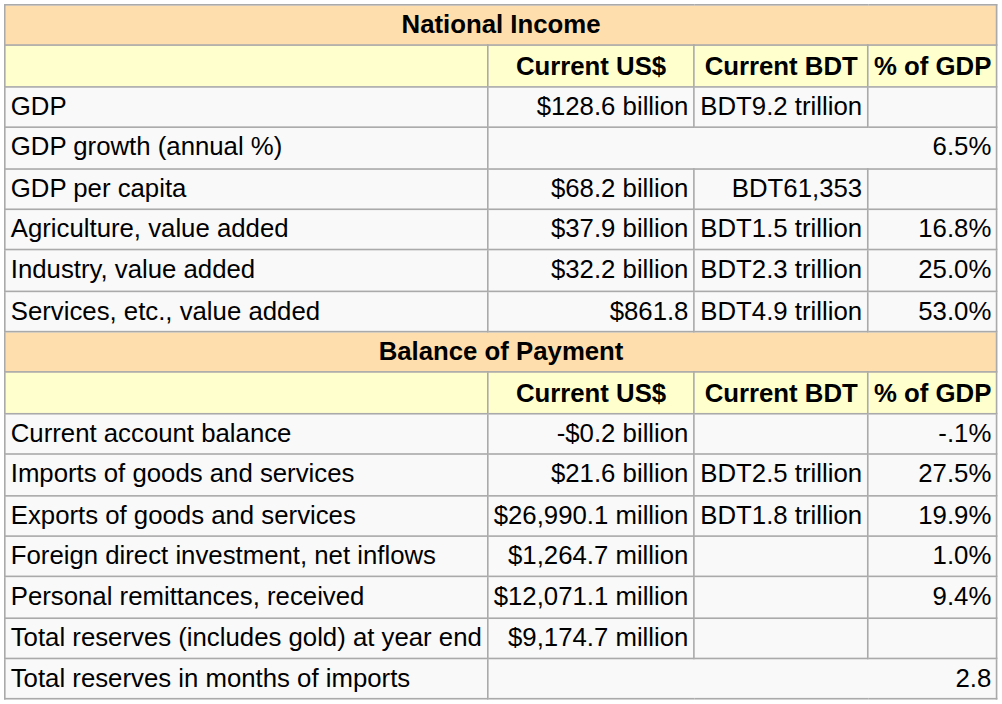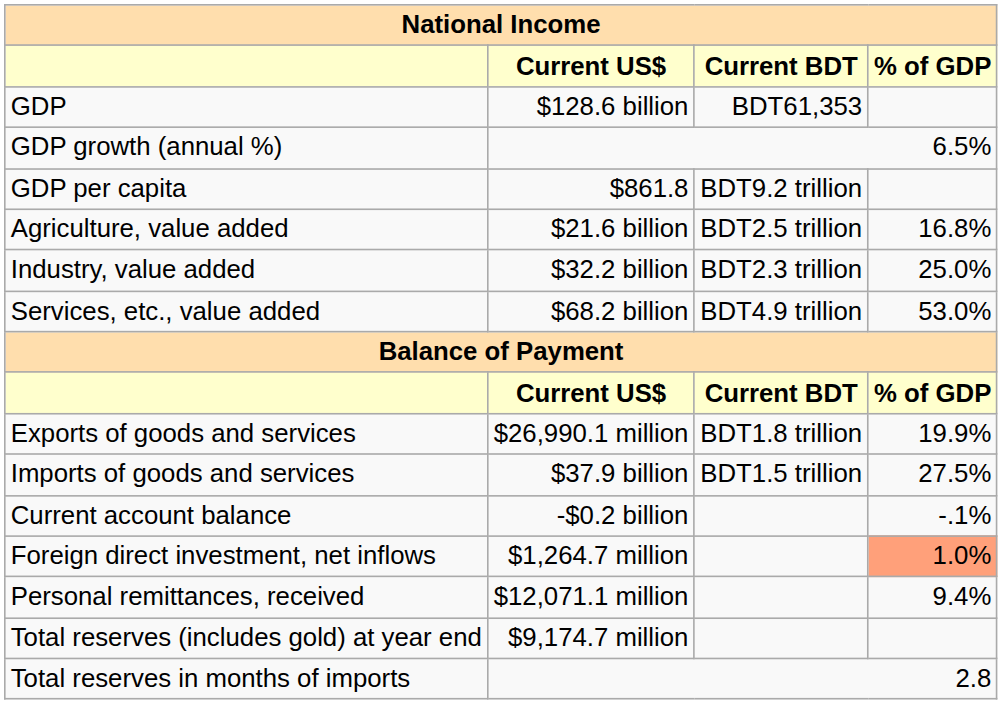 <table class="wikitable">
 <tr>
 <th colspan="4" style="background: #ffdead;">National Income</th>
 </tr>
 <tr>
 <th style="background: #ffffcd;"></th>
 <th style="background: #ffffcd;">Current US$</th>
 <th style="background: #ffffcd;">Current BDT</th>
 <th style="background: #ffffcd;">% of GDP</th>
 </tr>
 <tr>
 <td>GDP</td>
 <td style="text-align: right;">$128.6 billion</td>
-<td style="text-align: right;">BDT9.2 trillion</td>
+<td style="text-align: right;">BDT61,353</td>
 <td style="text-align: right;"></td>
 </tr>
 <tr>
 <td>GDP growth (annual %)</td>
 <td colspan="3"  style="text-align: right;">6.5%</td>
 </tr>
 <tr>
 <td>GDP per capita</td>
-<td style="text-align: right;">$68.2 billion</td>
-<td style="text-align: right;">BDT61,353</td>
+<td style="text-align: right;">$861.8</td>
+<td style="text-align: right;">BDT9.2 trillion</td>
 <td style="text-align: right;"></td>
 </tr>
 <tr>
 <td>Agriculture, value added</td>
-<td style="text-align: right;">$37.9 billion</td>
-<td style="text-align: right;">BDT1.5 trillion</td>
+<td style="text-align: right;">$21.6 billion</td>
+<td style="text-align: right;">BDT2.5 trillion</td>
 <td style="text-align: right;">16.8%</td>
 </tr>
 <tr>
 <td>Industry, value added</td>
 <td style="text-align: right;">$32.2 billion</td>
 <td style="text-align: right;">BDT2.3 trillion</td>
 <td style="text-align: right;">25.0%</td>
 </tr>
 <tr>
 <td>Services, etc., value added</td>
-<td style="text-align: right;">$861.8</td>
+<td style="text-align: right;">$68.2 billion</td>
 <td style="text-align: right;">BDT4.9 trillion</td>
 <td style="text-align: right;">53.0%</td>
 </tr>
 <tr>
 <th colspan="4" style="background: #ffdead;">Balance of Payment</th>
 </tr>
 <tr>
 <th style="background: #ffffcd;"></th>
 <th style="background: #ffffcd;">Current US$</th>
 <th style="background: #ffffcd;">Current BDT</th>
 <th style="background: #ffffcd;">% of GDP</th>
 </tr>
 <tr>
+<td>Exports of goods and services</td>
+<td style="text-align: right;">$26,990.1 million</td>
+<td style="text-align: right;">BDT1.8 trillion</td>
+<td style="text-align: right;">19.9%</td>
+</tr>
+<tr>
+<td>Imports of goods and services</td>
+<td style="text-align: right;">$37.9 billion</td>
+<td style="text-align: right;">BDT1.5 trillion</td>
+<td style="text-align: right;">27.5%</td>
+</tr>
+<tr>
 <td>Current account balance</td>
 <td style="text-align: right;">-$0.2 billion</td>
 <td style="text-align: right;"></td>
 <td style="text-align: right;">-.1%</td>
 </tr>
 <tr>
-<td>Imports of goods and services</td>
-<td style="text-align: right;">$21.6 billion</td>
-<td style="text-align: right;">BDT2.5 trillion</td>
-<td style="text-align: right;">27.5%</td>
-</tr>
-<tr>
-<td>Exports of goods and services</td>
-<td style="text-align: right;">$26,990.1 million</td>
-<td style="text-align: right;">BDT1.8 trillion</td>
-<td style="text-align: right;">19.9%</td>
-</tr>
-<tr>
 <td>Foreign direct investment, net inflows</td>
 <td style="text-align: right;">$1,264.7 million</td>
 <td style="text-align: right;"></td>
-<td style="text-align: right;">1.0%</td>
+<td style="background: lightsalmon; text-align: right;">1.0%</td>
 </tr>
 <tr>
 <td>Personal remittances, received</td>
 <td style="text-align: right;">$12,071.1 million</td>
 <td style="text-align: right;"></td>
 <td style="text-align: right;">9.4%</td>
 </tr>
 <tr>
 <td>Total reserves (includes gold) at year end</td>
 <td style="text-align: right;">$9,174.7 million</td>
 <td style="text-align: right;"></td>
 <td style="text-align: right;"></td>
 </tr>
 <tr>
 <td>Total reserves in months of imports</td>
 <td colspan="3"  style="text-align: right;">2.8</td>
 </tr>
 </table>
